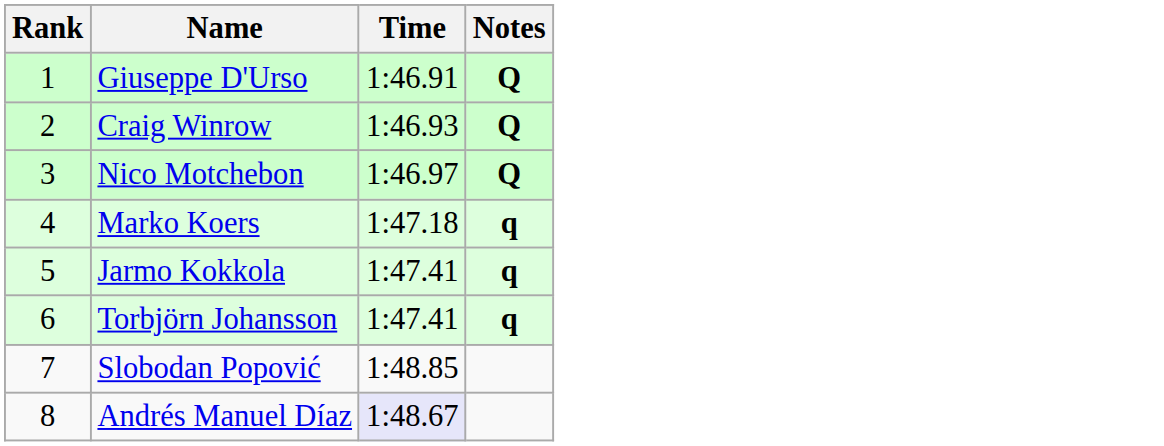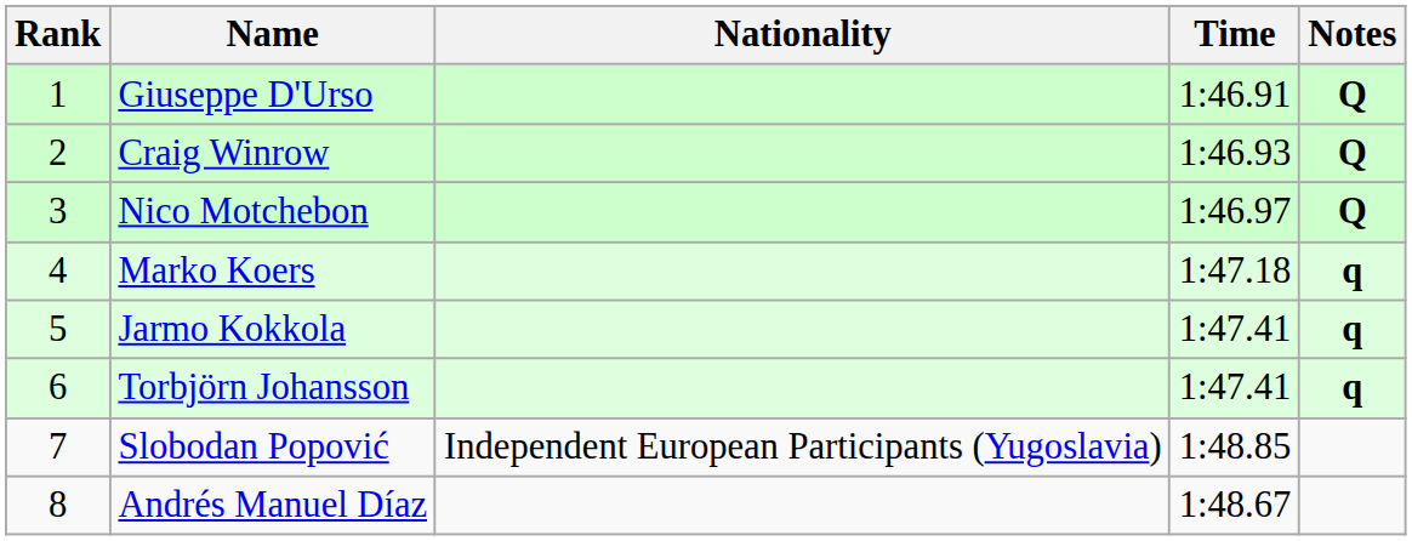 <table class="wikitable sortable" style="text-align:center">
 <tr>
 <th>Rank</th>
 <th>Name</th>
+<th>Nationality</th>
 <th>Time</th>
 <th>Notes</th>
 </tr>
 <tr bgcolor=ccffcc>
 <td>1</td>
 <td align=left><a href='#'>Giuseppe D'Urso</a></td>
+<td align=left></td>
 <td>1:46.91</td>
 <td><strong>Q</strong></td>
 </tr>
 <tr bgcolor=ccffcc>
 <td>2</td>
 <td align=left><a href='#'>Craig Winrow</a></td>
+<td align=left></td>
 <td>1:46.93</td>
 <td><strong>Q</strong></td>
 </tr>
 <tr bgcolor=ccffcc>
 <td>3</td>
 <td align=left><a href='#'>Nico Motchebon</a></td>
+<td align=left></td>
 <td>1:46.97</td>
 <td><strong>Q</strong></td>
 </tr>
 <tr bgcolor=ddffdd>
 <td>4</td>
 <td align=left><a href='#'>Marko Koers</a></td>
+<td align=left></td>
 <td>1:47.18</td>
 <td><strong>q</strong></td>
 </tr>
 <tr bgcolor=ddffdd>
 <td>5</td>
 <td align=left><a href='#'>Jarmo Kokkola</a></td>
+<td align=left></td>
 <td>1:47.41</td>
 <td><strong>q</strong></td>
 </tr>
 <tr bgcolor=ddffdd>
 <td>6</td>
 <td align=left><a href='#'>Torbjörn Johansson</a></td>
+<td align=left></td>
 <td>1:47.41</td>
 <td><strong>q</strong></td>
 </tr>
 <tr>
 <td>7</td>
 <td align=left><a href='#'>Slobodan Popović</a></td>
+<td align=left>Independent European Participants (<a href='#'>Yugoslavia</a>)</td>
 <td>1:48.85</td>
 <td></td>
 </tr>
 <tr>
 <td>8</td>
 <td align=left><a href='#'>Andrés Manuel Díaz</a></td>
-<td style="background: lavender;">1:48.67</td>
+<td align=left></td>
+<td>1:48.67</td>
 <td></td>
 </tr>
 </table>
